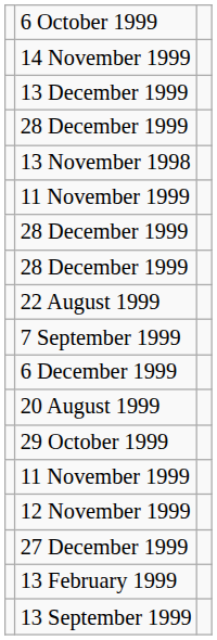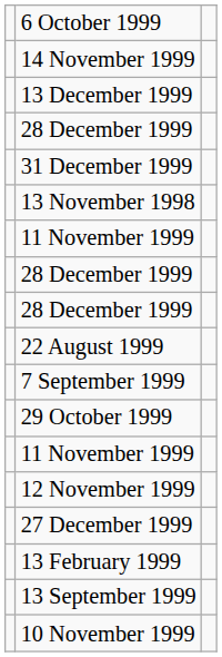 <table class="wikitable" 89%; 1.65em !important;>
 <tr>
 <td></td>
 <td>6 October 1999</td>
 <td> </td>
 </tr>
 <tr>
 <td></td>
 <td>14 November 1999</td>
 <td> </td>
 </tr>
 <tr>
 <td></td>
 <td>13 December 1999</td>
 <td> </td>
 </tr>
 <tr>
 <td></td>
 <td>28 December 1999</td>
+<td> </td>
+</tr>
+<tr>
+<td></td>
+<td>31 December 1999</td>
 <td> </td>
 </tr>
 <tr>
 <td></td>
 <td>13 November 1998</td>
 <td> </td>
 </tr>
 <tr>
 <td></td>
 <td>11 November 1999</td>
 <td> </td>
 </tr>
 <tr>
 <td></td>
 <td>28 December 1999</td>
 <td> </td>
 </tr>
 <tr>
 <td></td>
 <td>28 December 1999</td>
 <td> </td>
 </tr>
 <tr>
 <td></td>
 <td>22 August 1999</td>
 <td></td>
 </tr>
 <tr>
 <td></td>
 <td>7 September 1999</td>
 <td> </td>
 </tr>
 <tr>
 <td></td>
-<td>6 December 1999</td>
-<td> </td>
-</tr>
-<tr>
-<td></td>
-<td>20 August 1999</td>
-<td> </td>
-</tr>
-<tr>
-<td></td>
 <td>29 October 1999</td>
 <td> </td>
 </tr>
 <tr>
 <td></td>
 <td>11 November 1999</td>
 <td> </td>
 </tr>
 <tr>
 <td></td>
 <td>12 November 1999</td>
 <td> </td>
 </tr>
 <tr>
 <td></td>
 <td>27 December 1999</td>
 <td> </td>
 </tr>
 <tr>
 <td></td>
 <td>13 February 1999</td>
 <td> </td>
 </tr>
 <tr>
 <td></td>
 <td>13 September 1999</td>
 <td> </td>
 </tr>
+<tr>
+<td></td>
+<td>10 November 1999</td>
+<td> </td>
+</tr>
 </table>
